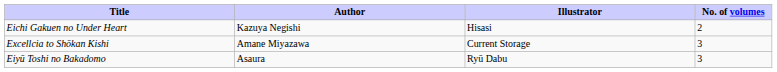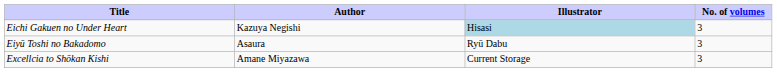 <table class="wikitable" style="width: 98%;">
 <tr>
 <th width=30% style="background:#ccf;">Title</th>
 <th width=30% style="background:#ccf;">Author</th>
 <th width=30% style="background:#ccf;">Illustrator</th>
 <th width=10% style="background:#ccf;">No. of <a href='#'>volumes</a></th>
 </tr>
 <tr>
 <td><em>Eichi Gakuen no Under Heart</em></td>
 <td>Kazuya Negishi</td>
-<td>Hisasi</td>
-<td>2</td>
-</tr>
-<tr>
-<td><em>Excellcia to Shōkan Kishi</em></td>
-<td>Amane Miyazawa</td>
-<td>Current Storage</td>
+<td style="background: lightblue;">Hisasi</td>
 <td>3</td>
 </tr>
 <tr>
 <td><em>Eiyū Toshi no Bakadomo</em></td>
 <td>Asaura</td>
 <td>Ryū Dabu</td>
 <td>3</td>
 </tr>
+<tr>
+<td><em>Excellcia to Shōkan Kishi</em></td>
+<td>Amane Miyazawa</td>
+<td>Current Storage</td>
+<td>3</td>
+</tr>
 </table>
